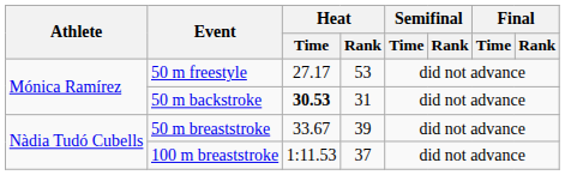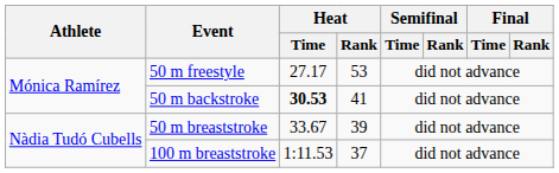 <table class="wikitable" style="text-align:center; font-size:90%">
 <tr>
 <th rowspan="2">Athlete</th>
 <th rowspan="2">Event</th>
 <th colspan="2">Heat</th>
 <th colspan="2">Semifinal</th>
 <th colspan="2">Final</th>
 </tr>
 <tr style="font-size:95%">
 <th>Time</th>
 <th>Rank</th>
 <th>Time</th>
 <th>Rank</th>
 <th>Time</th>
 <th>Rank</th>
 </tr>
 <tr>
 <td align=left rowspan=2><a href='#'>Mónica Ramírez</a></td>
 <td align=left><a href='#'>50 m freestyle</a></td>
 <td>27.17</td>
 <td>53</td>
 <td colspan=4>did not advance</td>
 </tr>
 <tr>
 <td align=left><a href='#'>50 m backstroke</a></td>
 <td><strong>30.53</strong></td>
-<td>31</td>
+<td>41</td>
 <td colspan=4>did not advance</td>
 </tr>
 <tr align=center>
 <td align=left rowspan=2><a href='#'>Nàdia Tudó Cubells</a></td>
 <td align=left><a href='#'>50 m breaststroke</a></td>
 <td>33.67</td>
 <td>39</td>
 <td colspan=4>did not advance</td>
 </tr>
 <tr align=center>
 <td align=left><a href='#'>100 m breaststroke</a></td>
 <td>1:11.53</td>
 <td>37</td>
 <td colspan=4>did not advance</td>
 </tr>
 </table>
